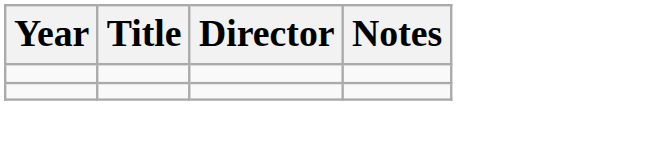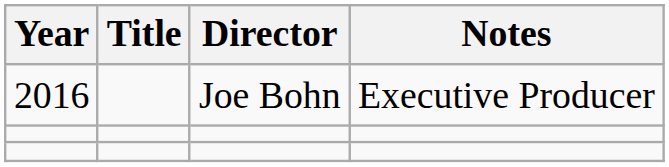 <table class="wikitable">
 <tr>
 <th>Year</th>
 <th>Title</th>
 <th>Director</th>
 <th>Notes</th>
+</tr>
+<tr>
+<td>2016</td>
+<td><strong></strong></td>
+<td>Joe Bohn</td>
+<td>Executive Producer</td>
 </tr>
 <tr>
 <td></td>
 <td></td>
 <td></td>
 <td></td>
 </tr>
 <tr>
 <td></td>
 <td></td>
 <td></td>
 <td></td>
 </tr>
 </table>
